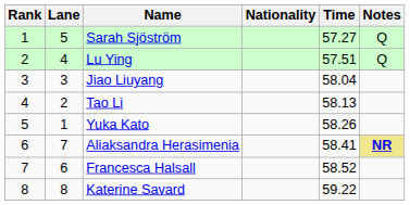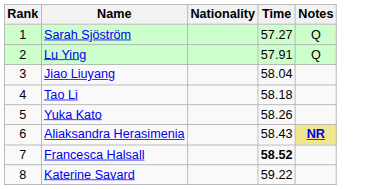 <table class="wikitable sortable" style="text-align:center">
 <tr>
 <th>Rank</th>
-<th>Lane</th>
 <th>Name</th>
 <th>Nationality</th>
 <th>Time</th>
 <th>Notes</th>
 </tr>
 <tr bgcolor=ccffcc>
 <td>1</td>
-<td>5</td>
 <td align=left><a href='#'>Sarah Sjöström</a></td>
 <td align=left></td>
 <td>57.27</td>
 <td>Q</td>
 </tr>
 <tr bgcolor=ccffcc>
 <td>2</td>
-<td>4</td>
 <td align=left><a href='#'>Lu Ying</a></td>
 <td align=left></td>
-<td>57.51</td>
+<td>57.91</td>
 <td>Q</td>
 </tr>
 <tr>
-<td>3</td>
 <td>3</td>
 <td align=left><a href='#'>Jiao Liuyang</a></td>
 <td align=left></td>
 <td>58.04</td>
 <td></td>
 </tr>
 <tr>
 <td>4</td>
-<td>2</td>
 <td align=left><a href='#'>Tao Li</a></td>
 <td align=left></td>
-<td>58.13</td>
+<td>58.18</td>
 <td></td>
 </tr>
 <tr>
 <td>5</td>
-<td>1</td>
 <td align=left><a href='#'>Yuka Kato</a></td>
 <td align=left></td>
 <td>58.26</td>
 <td></td>
 </tr>
 <tr>
 <td>6</td>
-<td>7</td>
 <td align=left><a href='#'>Aliaksandra Herasimenia</a></td>
 <td align=left></td>
-<td>58.41</td>
+<td>58.43</td>
 <td style="background: khaki;"><strong><a href='#'>NR</a></strong></td>
 </tr>
 <tr>
 <td>7</td>
-<td>6</td>
 <td align=left><a href='#'>Francesca Halsall</a></td>
 <td align=left></td>
-<td>58.52</td>
+<td><strong>58.52</strong></td>
 <td></td>
 </tr>
 <tr>
-<td>8</td>
 <td>8</td>
 <td align=left><a href='#'>Katerine Savard</a></td>
 <td align=left></td>
 <td>59.22</td>
 <td></td>
 </tr>
 </table>
